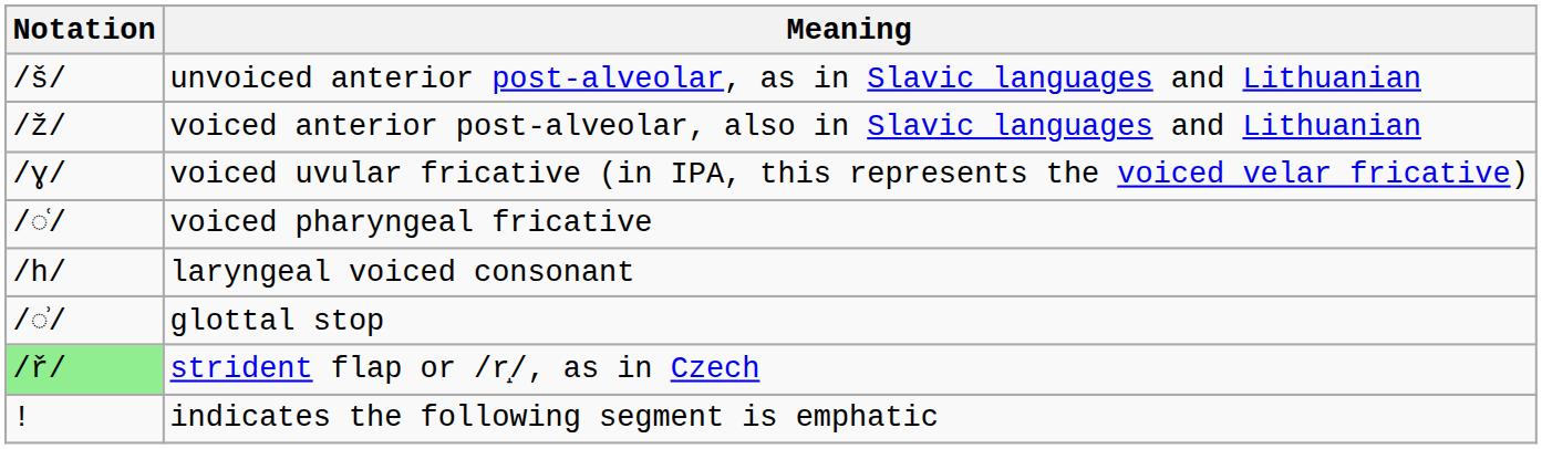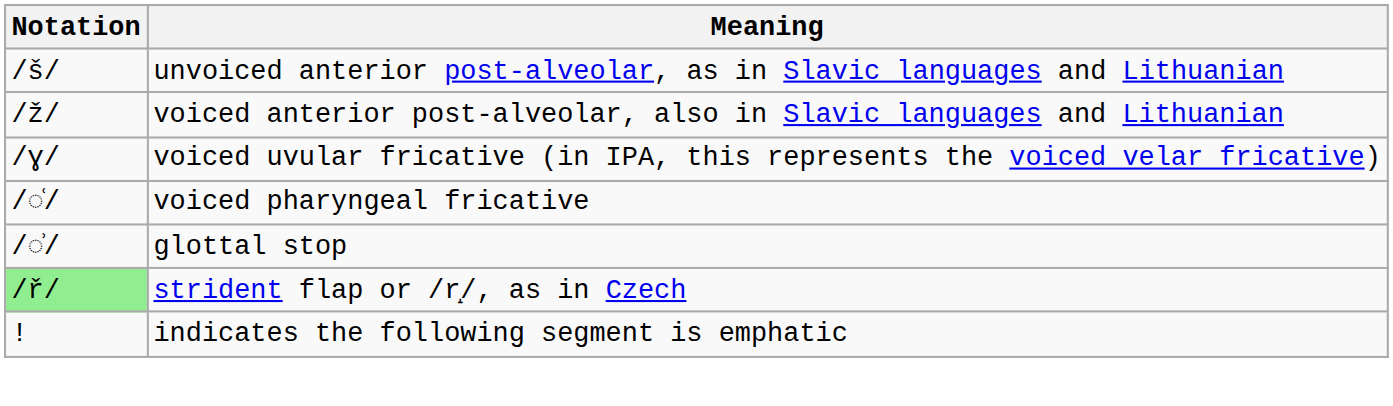 <table class="wikitable">
 <tr>
 <th>Notation</th>
 <th>Meaning</th>
 </tr>
 <tr>
 <td>/š/</td>
 <td>unvoiced anterior <a href='#'>post-alveolar</a>, as in <a href='#'>Slavic languages</a> and <a href='#'>Lithuanian</a></td>
 </tr>
 <tr>
 <td>/ž/</td>
 <td>voiced anterior post-alveolar, also in <a href='#'>Slavic languages</a> and <a href='#'>Lithuanian</a></td>
 </tr>
 <tr>
 <td>/ɣ/</td>
 <td>voiced uvular fricative (in IPA, this represents the <a href='#'>voiced velar fricative</a>)</td>
 </tr>
 <tr>
 <td>/◌͑/</td>
 <td>voiced pharyngeal fricative</td>
 </tr>
 <tr>
-<td>/h/</td>
-<td>laryngeal voiced consonant</td>
-</tr>
-<tr>
 <td>/◌͗/</td>
 <td>glottal stop</td>
 </tr>
 <tr>
 <td style="background: lightgreen;">/ř/</td>
 <td><a href='#'>strident</a> flap or /r̝/, as in <a href='#'>Czech</a></td>
 </tr>
 <tr>
 <td>!</td>
 <td>indicates the following segment is emphatic</td>
 </tr>
 </table>
